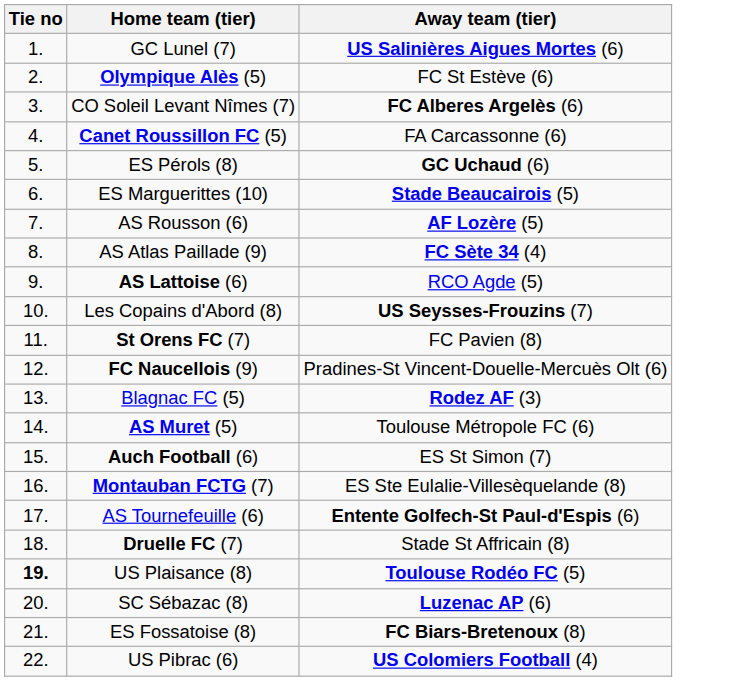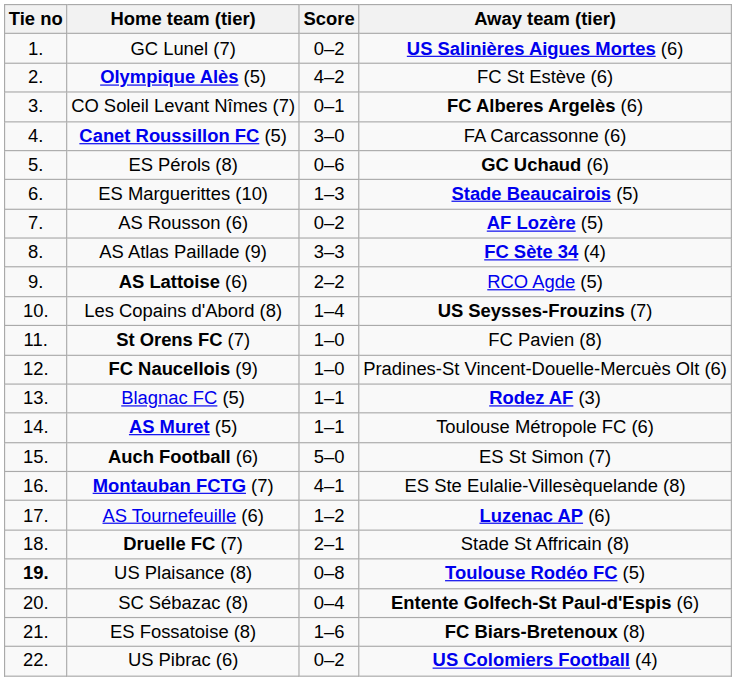 <table class="wikitable" style="text-align: center">
 <tr>
 <th>Tie no</th>
 <th>Home team (tier)</th>
+<th>Score</th>
 <th>Away team (tier)</th>
 </tr>
 <tr>
 <td>1.</td>
 <td>GC Lunel (7)</td>
+<td>0–2</td>
 <td><strong><a href='#'>US Salinières Aigues Mortes</a></strong> (6)</td>
 </tr>
 <tr>
 <td>2.</td>
 <td><strong><a href='#'>Olympique Alès</a></strong> (5)</td>
+<td>4–2</td>
 <td>FC St Estève (6)</td>
 </tr>
 <tr>
 <td>3.</td>
 <td>CO Soleil Levant Nîmes (7)</td>
+<td>0–1</td>
 <td><strong>FC Alberes Argelès</strong> (6)</td>
 </tr>
 <tr>
 <td>4.</td>
 <td><strong><a href='#'>Canet Roussillon FC</a></strong> (5)</td>
+<td>3–0</td>
 <td>FA Carcassonne (6)</td>
 </tr>
 <tr>
 <td>5.</td>
 <td>ES Pérols (8)</td>
+<td>0–6</td>
 <td><strong>GC Uchaud</strong> (6)</td>
 </tr>
 <tr>
 <td>6.</td>
 <td>ES Marguerittes (10)</td>
+<td>1–3</td>
 <td><strong><a href='#'>Stade Beaucairois</a></strong> (5)</td>
 </tr>
 <tr>
 <td>7.</td>
 <td>AS Rousson (6)</td>
+<td>0–2</td>
 <td><strong><a href='#'>AF Lozère</a></strong> (5)</td>
 </tr>
 <tr>
 <td>8.</td>
 <td>AS Atlas Paillade (9)</td>
+<td>3–3 </td>
 <td><strong><a href='#'>FC Sète 34</a></strong> (4)</td>
 </tr>
 <tr>
 <td>9.</td>
 <td><strong>AS Lattoise</strong> (6)</td>
+<td>2–2 </td>
 <td><a href='#'>RCO Agde</a> (5)</td>
 </tr>
 <tr>
 <td>10.</td>
 <td>Les Copains d'Abord (8)</td>
+<td>1–4</td>
 <td><strong>US Seysses-Frouzins</strong> (7)</td>
 </tr>
 <tr>
 <td>11.</td>
 <td><strong>St Orens FC</strong> (7)</td>
+<td>1–0</td>
 <td>FC Pavien (8)</td>
 </tr>
 <tr>
 <td>12.</td>
 <td><strong>FC Naucellois</strong> (9)</td>
+<td>1–0</td>
 <td>Pradines-St Vincent-Douelle-Mercuès Olt (6)</td>
 </tr>
 <tr>
 <td>13.</td>
 <td><a href='#'>Blagnac FC</a> (5)</td>
+<td>1–1 </td>
 <td><strong><a href='#'>Rodez AF</a></strong> (3)</td>
 </tr>
 <tr>
 <td>14.</td>
 <td><strong><a href='#'>AS Muret</a></strong> (5)</td>
+<td>1–1 </td>
 <td>Toulouse Métropole FC (6)</td>
 </tr>
 <tr>
 <td>15.</td>
 <td><strong>Auch Football</strong> (6)</td>
+<td>5–0</td>
 <td>ES St Simon (7)</td>
 </tr>
 <tr>
 <td>16.</td>
 <td><strong><a href='#'>Montauban FCTG</a></strong> (7)</td>
+<td>4–1</td>
 <td>ES Ste Eulalie-Villesèquelande (8)</td>
 </tr>
 <tr>
 <td>17.</td>
 <td><a href='#'>AS Tournefeuille</a> (6)</td>
-<td><strong>Entente Golfech-St Paul-d'Espis</strong> (6)</td>
+<td>1–2 </td>
+<td><strong><a href='#'>Luzenac AP</a></strong> (6)</td>
 </tr>
 <tr>
 <td>18.</td>
 <td><strong>Druelle FC</strong> (7)</td>
+<td>2–1</td>
 <td>Stade St Affricain (8)</td>
 </tr>
 <tr>
 <td><strong>19.</strong></td>
 <td>US Plaisance (8)</td>
+<td>0–8</td>
 <td><strong><a href='#'>Toulouse Rodéo FC</a></strong> (5)</td>
 </tr>
 <tr>
 <td>20.</td>
 <td>SC Sébazac (8)</td>
-<td><strong><a href='#'>Luzenac AP</a></strong> (6)</td>
+<td>0–4</td>
+<td><strong>Entente Golfech-St Paul-d'Espis</strong> (6)</td>
 </tr>
 <tr>
 <td>21.</td>
 <td>ES Fossatoise (8)</td>
+<td>1–6</td>
 <td><strong>FC Biars-Bretenoux</strong> (8)</td>
 </tr>
 <tr>
 <td>22.</td>
 <td>US Pibrac (6)</td>
+<td>0–2</td>
 <td><strong><a href='#'>US Colomiers Football</a></strong> (4)</td>
 </tr>
 </table>
